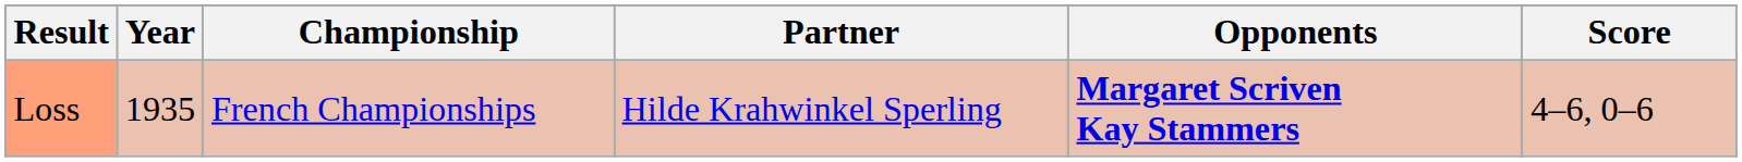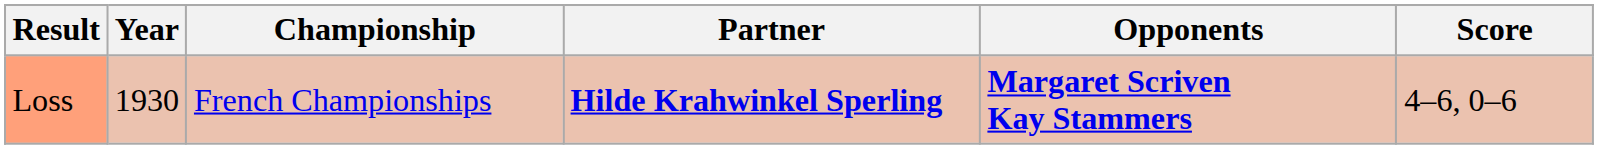 <table class="wikitable">
 <tr>
 <th>Result</th>
 <th>Year</th>
 <th width="180">Championship</th>
 <th width="200">Partner</th>
 <th width="200">Opponents</th>
 <th width="90" class="unsortable">Score</th>
 </tr>
 <tr bgcolor=#ebc2af>
 <td style="background:#ffa07a;">Loss</td>
-<td>1935</td>
+<td>1930</td>
 <td><a href='#'>French Championships</a></td>
-<td> <a href='#'>Hilde Krahwinkel Sperling</a></td>
+<td><strong> <a href='#'>Hilde Krahwinkel Sperling</a></strong></td>
 <td><strong> <a href='#'>Margaret Scriven</a> <br>  <a href='#'>Kay Stammers</a></strong></td>
 <td>4–6, 0–6</td>
 </tr>
 </table>
